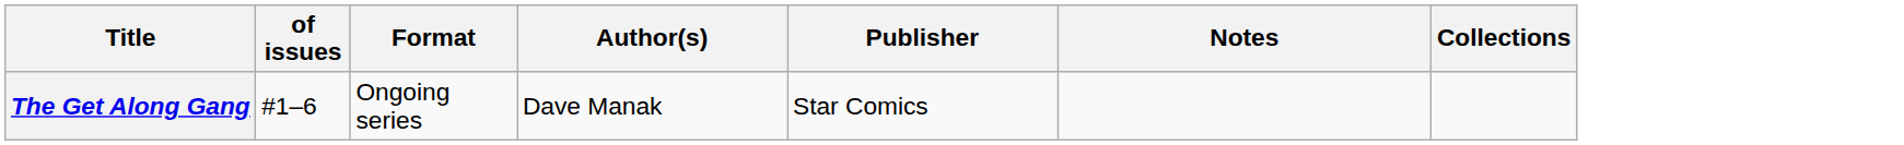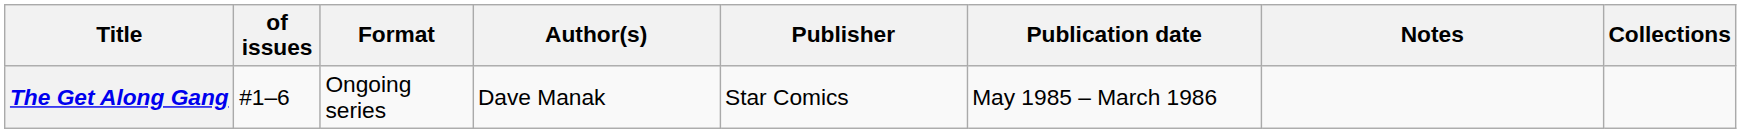 <table class="wikitable">
 <tr>
 <th>Title</th>
 <th style="width:40pt"> of issues</th>
 <th style="width:75pt">Format</th>
 <th style="width:125pt">Author(s)</th>
 <th style="width:125pt">Publisher</th>
+<th style="width:150pt">Publication date</th>
 <th style="width:175pt">Notes</th>
 <th>Collections</th>
 </tr>
 <tr>
 <th><em><a href='#'>The Get Along Gang</a></em></th>
 <td>#1–6</td>
 <td>Ongoing series</td>
 <td>Dave Manak</td>
 <td>Star Comics</td>
+<td>May 1985 – March 1986</td>
 <td></td>
 <td></td>
 </tr>
 </table>
